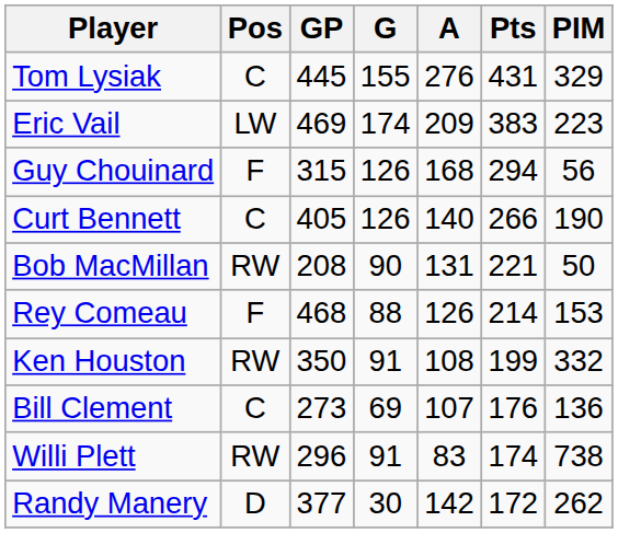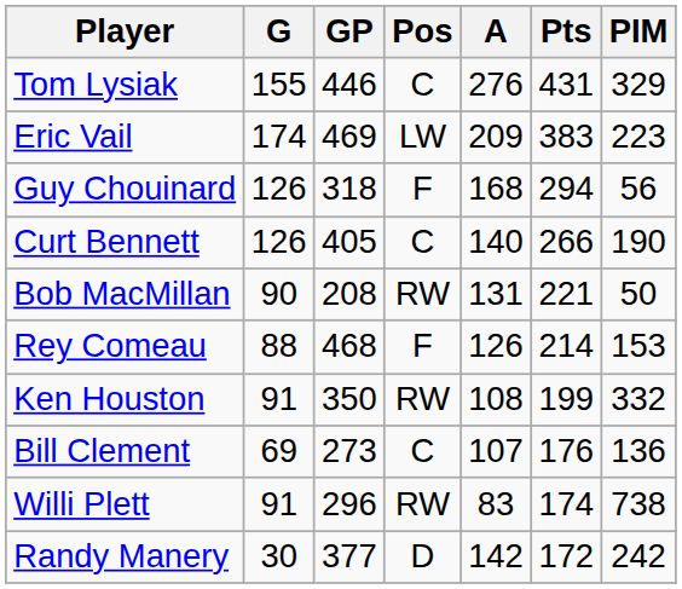 <table class="wikitable" style="text-align:center;">
 <tr>
 <th>Player</th>
+<th>G</th>
+<th>GP</th>
 <th>Pos</th>
-<th>GP</th>
-<th>G</th>
 <th>A</th>
 <th>Pts</th>
 <th>PIM</th>
 </tr>
 <tr>
 <td style="text-align:left;"><a href='#'>Tom Lysiak</a></td>
+<td>155</td>
+<td>446</td>
 <td>C</td>
-<td>445</td>
-<td>155</td>
 <td>276</td>
 <td>431</td>
 <td>329</td>
 </tr>
 <tr>
 <td style="text-align:left;"><a href='#'>Eric Vail</a></td>
+<td>174</td>
+<td>469</td>
 <td>LW</td>
-<td>469</td>
-<td>174</td>
 <td>209</td>
 <td>383</td>
 <td>223</td>
 </tr>
 <tr>
 <td style="text-align:left;"><a href='#'>Guy Chouinard</a></td>
+<td>126</td>
+<td>318</td>
 <td>F</td>
-<td>315</td>
-<td>126</td>
 <td>168</td>
 <td>294</td>
 <td>56</td>
 </tr>
 <tr>
 <td style="text-align:left;"><a href='#'>Curt Bennett</a></td>
+<td>126</td>
+<td>405</td>
 <td>C</td>
-<td>405</td>
-<td>126</td>
 <td>140</td>
 <td>266</td>
 <td>190</td>
 </tr>
 <tr>
 <td style="text-align:left;"><a href='#'>Bob MacMillan</a></td>
+<td>90</td>
+<td>208</td>
 <td>RW</td>
-<td>208</td>
-<td>90</td>
 <td>131</td>
 <td>221</td>
 <td>50</td>
 </tr>
 <tr>
 <td style="text-align:left;"><a href='#'>Rey Comeau</a></td>
+<td>88</td>
+<td>468</td>
 <td>F</td>
-<td>468</td>
-<td>88</td>
 <td>126</td>
 <td>214</td>
 <td>153</td>
 </tr>
 <tr>
 <td style="text-align:left;"><a href='#'>Ken Houston</a></td>
+<td>91</td>
+<td>350</td>
 <td>RW</td>
-<td>350</td>
-<td>91</td>
 <td>108</td>
 <td>199</td>
 <td>332</td>
 </tr>
 <tr>
 <td style="text-align:left;"><a href='#'>Bill Clement</a></td>
+<td>69</td>
+<td>273</td>
 <td>C</td>
-<td>273</td>
-<td>69</td>
 <td>107</td>
 <td>176</td>
 <td>136</td>
 </tr>
 <tr>
 <td style="text-align:left;"><a href='#'>Willi Plett</a></td>
+<td>91</td>
+<td>296</td>
 <td>RW</td>
-<td>296</td>
-<td>91</td>
 <td>83</td>
 <td>174</td>
 <td>738</td>
 </tr>
 <tr>
 <td style="text-align:left;"><a href='#'>Randy Manery</a></td>
+<td>30</td>
+<td>377</td>
 <td>D</td>
-<td>377</td>
-<td>30</td>
 <td>142</td>
 <td>172</td>
-<td>262</td>
+<td>242</td>
 </tr>
 </table>
